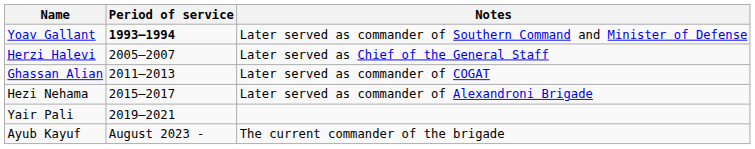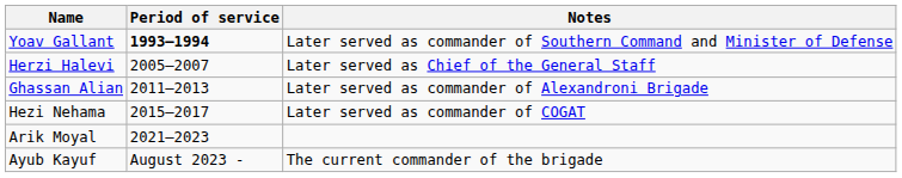 <table class="wikitable">
 <tr>
 <th>Name</th>
 <th>Period of service</th>
 <th>Notes</th>
 </tr>
 <tr>
 <td><a href='#'>Yoav Gallant</a></td>
 <td><strong>1993–1994</strong></td>
 <td>Later served as commander of <a href='#'>Southern Command</a> and <a href='#'>Minister of Defense</a></td>
 </tr>
 <tr>
 <td><a href='#'>Herzi Halevi</a></td>
 <td>2005–2007</td>
 <td>Later served as <a href='#'>Chief of the General Staff</a></td>
 </tr>
 <tr>
 <td><a href='#'>Ghassan Alian</a></td>
 <td>2011–2013</td>
-<td>Later served as commander of <a href='#'>COGAT</a></td>
+<td>Later served as commander of <a href='#'>Alexandroni Brigade</a></td>
 </tr>
 <tr>
 <td>Hezi Nehama</td>
 <td>2015–2017</td>
-<td>Later served as commander of <a href='#'>Alexandroni Brigade</a></td>
+<td>Later served as commander of <a href='#'>COGAT</a></td>
 </tr>
 <tr>
-<td>Yair Pali</td>
-<td>2019–2021</td>
+<td>Arik Moyal</td>
+<td>2021–2023</td>
 <td></td>
 </tr>
 <tr>
 <td>Ayub Kayuf</td>
 <td>August 2023 -</td>
 <td>The current commander of the brigade</td>
 </tr>
 </table>
